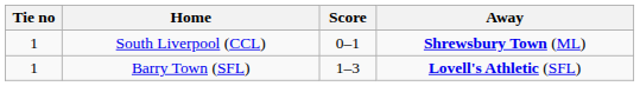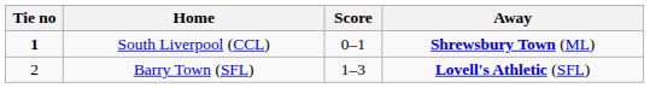 <table class="wikitable" style="text-align:center">
 <tr>
 <th width=50>Tie no</th>
 <th width=250>Home</th>
 <th width=50>Score</th>
 <th width=250>Away</th>
 </tr>
 <tr>
-<td>1</td>
+<td><strong>1</strong></td>
 <td><a href='#'>South Liverpool</a> (<a href='#'>CCL</a>)</td>
 <td>0–1</td>
 <td><strong><a href='#'>Shrewsbury Town</a></strong> (<a href='#'>ML</a>)</td>
 </tr>
 <tr>
-<td>1</td>
+<td>2</td>
 <td><a href='#'>Barry Town</a> (<a href='#'>SFL</a>)</td>
 <td>1–3</td>
 <td><strong><a href='#'>Lovell's Athletic</a></strong> (<a href='#'>SFL</a>)</td>
 </tr>
 </table>
